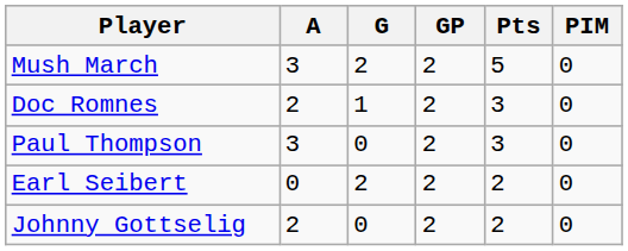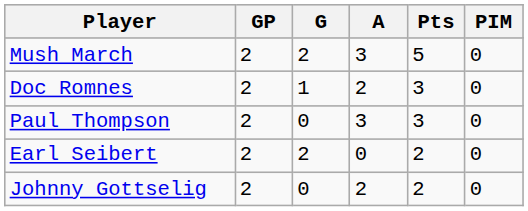 <table class="wikitable">
 <tr>
 <th bgcolor="#DDDDFF" width="40%">Player</th>
+<th bgcolor="#DDDDFF" width="10%">GP</th>
+<th bgcolor="#DDDDFF" width="10%">G</th>
 <th bgcolor="#DDDDFF" width="10%">A</th>
-<th bgcolor="#DDDDFF" width="10%">G</th>
-<th bgcolor="#DDDDFF" width="10%">GP</th>
 <th bgcolor="#DDDDFF" width="10%">Pts</th>
 <th bgcolor="#DDDDFF" width="10%">PIM</th>
 </tr>
 <tr>
 <td><a href='#'>Mush March</a></td>
-<td>3</td>
 <td>2</td>
 <td>2</td>
+<td>3</td>
 <td>5</td>
 <td>0</td>
 </tr>
 <tr>
 <td><a href='#'>Doc Romnes</a></td>
 <td>2</td>
 <td>1</td>
 <td>2</td>
 <td>3</td>
 <td>0</td>
 </tr>
 <tr>
 <td><a href='#'>Paul Thompson</a></td>
+<td>2</td>
+<td>0</td>
 <td>3</td>
-<td>0</td>
-<td>2</td>
 <td>3</td>
 <td>0</td>
 </tr>
 <tr>
 <td><a href='#'>Earl Seibert</a></td>
-<td>0</td>
 <td>2</td>
 <td>2</td>
+<td>0</td>
 <td>2</td>
 <td>0</td>
 </tr>
 <tr>
 <td><a href='#'>Johnny Gottselig</a></td>
 <td>2</td>
 <td>0</td>
 <td>2</td>
 <td>2</td>
 <td>0</td>
 </tr>
 </table>
